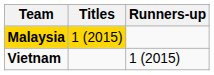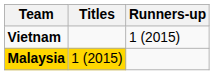 <table class=wikitable>
 <tr>
 <th>Team</th>
 <th>Titles</th>
 <th>Runners-up</th>
 </tr>
 <tr>
+<td bgcolor=> <strong>Vietnam</strong></td>
+<td bgcolor=></td>
+<td>1 (2015)</td>
+</tr>
+<tr>
 <td bgcolor=gold> <strong>Malaysia</strong></td>
 <td bgcolor=gold>1 (2015)</td>
 <td></td>
 </tr>
-<tr>
-<td bgcolor=> <strong>Vietnam</strong></td>
-<td bgcolor=></td>
-<td>1 (2015)</td>
-</tr>
 </table>
